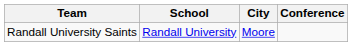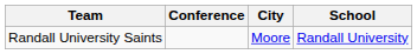 <table class="sortable wikitable">
 <tr>
 <th>Team</th>
+<th>Conference</th>
+<th>City</th>
 <th>School</th>
-<th>City</th>
-<th>Conference</th>
 </tr>
 <tr>
 <td>Randall University Saints</td>
+<td></td>
+<td><a href='#'>Moore</a></td>
 <td><a href='#'>Randall University</a></td>
-<td><a href='#'>Moore</a></td>
-<td></td>
 </tr>
 </table>
